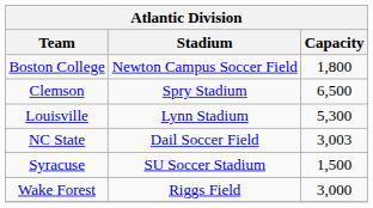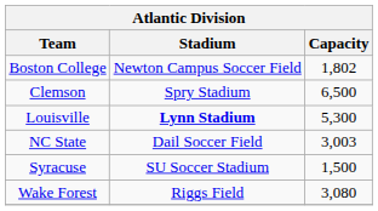 <table class="wikitable sortable" style="text-align:center">
 <tr>
 <th colspan=3>Atlantic Division</th>
 </tr>
 <tr>
 <th>Team</th>
 <th>Stadium</th>
 <th>Capacity</th>
 </tr>
 <tr>
 <td><a href='#'>Boston College</a></td>
 <td><a href='#'>Newton Campus Soccer Field</a></td>
-<td>1,800</td>
+<td>1,802</td>
 </tr>
 <tr>
 <td><a href='#'>Clemson</a></td>
 <td><a href='#'>Spry Stadium</a></td>
 <td>6,500</td>
 </tr>
 <tr>
 <td><a href='#'>Louisville</a></td>
-<td><a href='#'>Lynn Stadium</a></td>
+<td><strong><a href='#'>Lynn Stadium</a></strong></td>
 <td>5,300</td>
 </tr>
 <tr>
 <td><a href='#'>NC State</a></td>
 <td><a href='#'>Dail Soccer Field</a></td>
 <td>3,003</td>
 </tr>
 <tr>
 <td><a href='#'>Syracuse</a></td>
 <td><a href='#'>SU Soccer Stadium</a></td>
 <td>1,500</td>
 </tr>
 <tr>
 <td><a href='#'>Wake Forest</a></td>
 <td><a href='#'>Riggs Field</a></td>
-<td>3,000</td>
+<td>3,080</td>
 </tr>
 <tr>
 </tr>
 </table>
